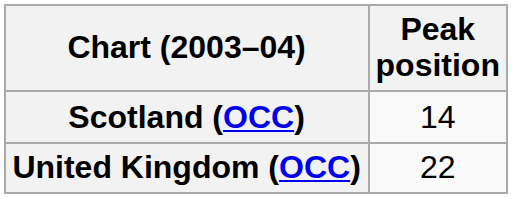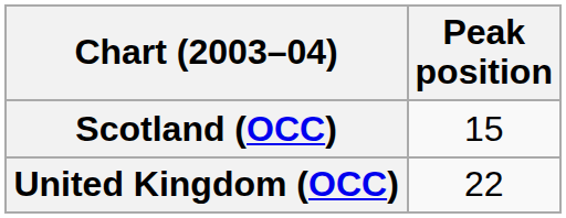 <table class="wikitable sortable plainrowheaders" style="text-align:center;">
 <tr>
 <th scope="col">Chart (2003–04)</th>
 <th scope="col">Peak<br>position</th>
 </tr>
 <tr>
 </tr>
 <tr>
 <th scope="row">Scotland (<a href='#'>OCC</a>)</th>
-<td>14</td>
+<td>15</td>
 </tr>
 <tr>
 <th scope="row">United Kingdom (<a href='#'>OCC</a>)</th>
 <td>22</td>
 </tr>
 </table>
